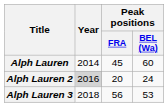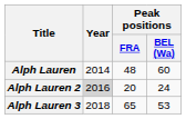 <table class="wikitable plainrowheaders" style="text-align:center">
 <tr>
 <th scope="col" rowspan="2">Title</th>
 <th scope="col" rowspan="2">Year</th>
 <th scope="col" colspan="3">Peak positions</th>
 </tr>
 <tr>
 <th scope="col" style="width:3em;font-size:90%;"><a href='#'>FRA</a><br></th>
 <th scope="col" style="width:3em;font-size:90%;"><a href='#'>BEL <br>(Wa)</a><br></th>
 </tr>
 <tr>
 <th scope="row"><em>Alph Lauren</em></th>
 <td>2014</td>
-<td>45</td>
+<td>48</td>
 <td>60</td>
 </tr>
 <tr>
 <th scope="row"><em>Alph Lauren 2</em></th>
 <td style="background: lightgrey;">2016</td>
 <td>20</td>
 <td>24</td>
 </tr>
 <tr>
 <th scope="row"><em>Alph Lauren 3</em></th>
 <td>2018</td>
-<td>56</td>
+<td>65</td>
 <td>53</td>
 </tr>
 </table>
